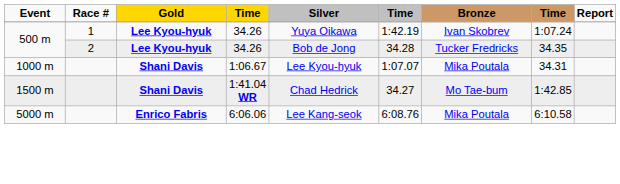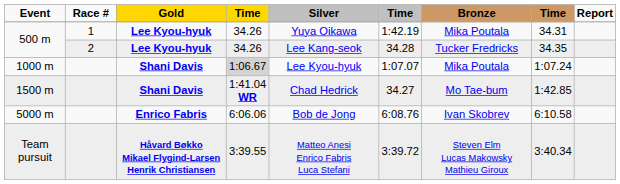 <table class="wikitable">
 <tr>
 <td width="80" align="center"><strong>Event</strong></td>
 <td width="65" align="center"><strong>Race #</strong></td>
 <td width="150" bgcolor="gold" align="center"><strong>Gold</strong></td>
 <td width="50" bgcolor="gold" align="center"><strong>Time</strong></td>
 <td width="150" bgcolor="silver" align="center"><strong>Silver</strong></td>
 <td width="50" bgcolor="silver" align="center"><strong>Time</strong></td>
 <td width="150" bgcolor="#CC9966" align="center"><strong>Bronze</strong></td>
 <td width="50" bgcolor="#CC9966" align="center"><strong>Time</strong></td>
 <td width="50" align="center"><strong>Report</strong></td>
 </tr>
 <tr bgcolor="#cccccc">
 </tr>
 <tr>
 <td rowspan=2 align="center">500 m</td>
 <td align="center">1</td>
 <td align="center"><strong><a href='#'>Lee Kyou-hyuk</a></strong><br><small></small></td>
 <td align="center">34.26</td>
 <td align="center"><a href='#'>Yuya Oikawa</a><br><small></small></td>
 <td align="center">1:42.19</td>
-<td align="center"><a href='#'>Ivan Skobrev</a><br><small></small></td>
-<td align="center">1:07.24</td>
+<td align="center"><a href='#'>Mika Poutala</a><br><small></small></td>
+<td align="center">34.31</td>
 <td align="center"></td>
 </tr>
 <tr bgcolor="#eeeeee">
 <td align="center">2</td>
 <td align="center"><strong><a href='#'>Lee Kyou-hyuk</a></strong><br><small></small></td>
 <td align="center">34.26</td>
-<td align="center"><a href='#'>Bob de Jong</a><br><small></small></td>
+<td align="center"><a href='#'>Lee Kang-seok</a><br><small></small></td>
 <td align="center">34.28</td>
 <td align="center"><a href='#'>Tucker Fredricks</a><br><small></small></td>
 <td align="center">34.35</td>
 <td align="center"></td>
 </tr>
 <tr>
 <td align="center">1000 m</td>
 <td align="center"></td>
 <td align="center"><strong><a href='#'>Shani Davis</a></strong><br><small></small></td>
-<td align="center">1:06.67</td>
+<td align="center" style="background: lightgrey;">1:06.67</td>
 <td align="center"><a href='#'>Lee Kyou-hyuk</a><br><small></small></td>
 <td align="center">1:07.07</td>
 <td align="center"><a href='#'>Mika Poutala</a><br><small></small></td>
-<td align="center">34.31</td>
+<td align="center">1:07.24</td>
 <td align="center"></td>
 </tr>
 <tr bgcolor="#eeeeee">
 <td align="center">1500 m</td>
 <td align="center"></td>
 <td align="center"><strong><a href='#'>Shani Davis</a></strong><br><small></small></td>
 <td align="center">1:41.04<br><strong><a href='#'>WR</a></strong></td>
 <td align="center"><a href='#'>Chad Hedrick</a><br><small></small></td>
 <td align="center">34.27</td>
 <td align="center"><a href='#'>Mo Tae-bum</a><br><small></small></td>
 <td align="center">1:42.85</td>
 <td align="center"></td>
 </tr>
 <tr>
 <td align="center">5000 m</td>
 <td align="center"></td>
 <td align="center"><strong><a href='#'>Enrico Fabris</a></strong><br><small></small></td>
 <td align="center">6:06.06</td>
-<td align="center"><a href='#'>Lee Kang-seok</a><br><small></small></td>
+<td align="center"><a href='#'>Bob de Jong</a><br><small></small></td>
 <td align="center">6:08.76</td>
-<td align="center"><a href='#'>Mika Poutala</a><br><small></small></td>
+<td align="center"><a href='#'>Ivan Skobrev</a><br><small></small></td>
 <td align="center">6:10.58</td>
 <td align="center"></td>
 </tr>
+<tr bgcolor="#eeeeee">
+<td align="center">Team pursuit</td>
+<td align="center"></td>
+<td align="center"><strong><br><small><a href='#'>Håvard Bøkko</a><br><a href='#'>Mikael Flygind-Larsen</a><br><a href='#'>Henrik Christiansen</a></small></strong></td>
+<td align="center">3:39.55</td>
+<td align="center"><br><small><a href='#'>Matteo Anesi</a><br><a href='#'>Enrico Fabris</a><br><a href='#'>Luca Stefani</a></small></td>
+<td align="center">3:39.72</td>
+<td align="center"><br><small><a href='#'>Steven Elm</a><br><a href='#'>Lucas Makowsky</a><br><a href='#'>Mathieu Giroux</a></small></td>
+<td align="center">3:40.34</td>
+<td align="center"></td>
+</tr>
 </table>
